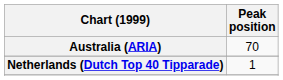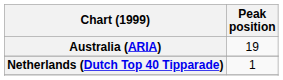 <table class="wikitable sortable plainrowheaders" style="text-align:center">
 <tr>
 <th>Chart (1999)</th>
 <th>Peak<br>position</th>
 </tr>
 <tr>
 <th scope="row">Australia (<a href='#'>ARIA</a>)</th>
-<td>70</td>
+<td>19</td>
 </tr>
 <tr>
 </tr>
 <tr>
 <th scope="row">Netherlands (<a href='#'>Dutch Top 40 Tipparade</a>)</th>
 <td align="center">1</td>
 </tr>
 <tr>
 </tr>
 <tr>
 </tr>
 <tr>
 </tr>
 <tr>
 </tr>
 </table>
